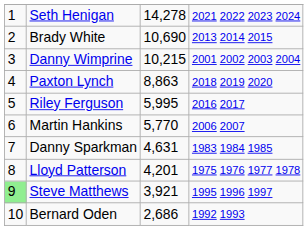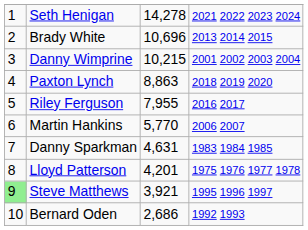 <table class="wikitable">
 <tr>
 </tr>
 <tr>
 <td>1</td>
 <td><a href='#'>Seth Henigan</a></td>
 <td>14,278</td>
 <td style="font-size:80%;"><a href='#'>2021</a> <a href='#'>2022</a> <a href='#'>2023</a> <a href='#'>2024</a></td>
 </tr>
 <tr>
 <td>2</td>
 <td>Brady White</td>
-<td>10,690</td>
+<td>10,696</td>
 <td style="font-size:80%;"><a href='#'>2013</a> <a href='#'>2014</a> <a href='#'>2015</a></td>
 </tr>
 <tr>
 <td>3</td>
 <td><a href='#'>Danny Wimprine</a></td>
 <td>10,215</td>
 <td style="font-size:80%;"><a href='#'>2001</a> <a href='#'>2002</a> <a href='#'>2003</a> <a href='#'>2004</a></td>
 </tr>
 <tr>
 <td>4</td>
 <td><a href='#'>Paxton Lynch</a></td>
 <td>8,863</td>
 <td style="font-size:80%;"><a href='#'>2018</a> <a href='#'>2019</a> <a href='#'>2020</a></td>
 </tr>
 <tr>
 <td>5</td>
 <td><a href='#'>Riley Ferguson</a></td>
-<td>5,995</td>
+<td>7,955</td>
 <td style="font-size:80%;"><a href='#'>2016</a> <a href='#'>2017</a></td>
 </tr>
 <tr>
 <td>6</td>
 <td>Martin Hankins</td>
 <td>5,770</td>
 <td style="font-size:80%;"><a href='#'>2006</a> <a href='#'>2007</a></td>
 </tr>
 <tr>
 <td>7</td>
 <td>Danny Sparkman</td>
 <td>4,631</td>
 <td style="font-size:80%;"><a href='#'>1983</a> <a href='#'>1984</a> <a href='#'>1985</a></td>
 </tr>
 <tr>
 <td>8</td>
 <td><a href='#'>Lloyd Patterson</a></td>
 <td>4,201</td>
 <td style="font-size:80%;"><a href='#'>1975</a> <a href='#'>1976</a> <a href='#'>1977</a> <a href='#'>1978</a></td>
 </tr>
 <tr>
 <td style="background: lightgreen;">9</td>
 <td><a href='#'>Steve Matthews</a></td>
 <td>3,921</td>
 <td style="font-size:80%;"><a href='#'>1995</a> <a href='#'>1996</a> <a href='#'>1997</a></td>
 </tr>
 <tr>
 <td>10</td>
 <td>Bernard Oden</td>
 <td>2,686</td>
 <td style="font-size:80%;"><a href='#'>1992</a> <a href='#'>1993</a></td>
 </tr>
 </table>
